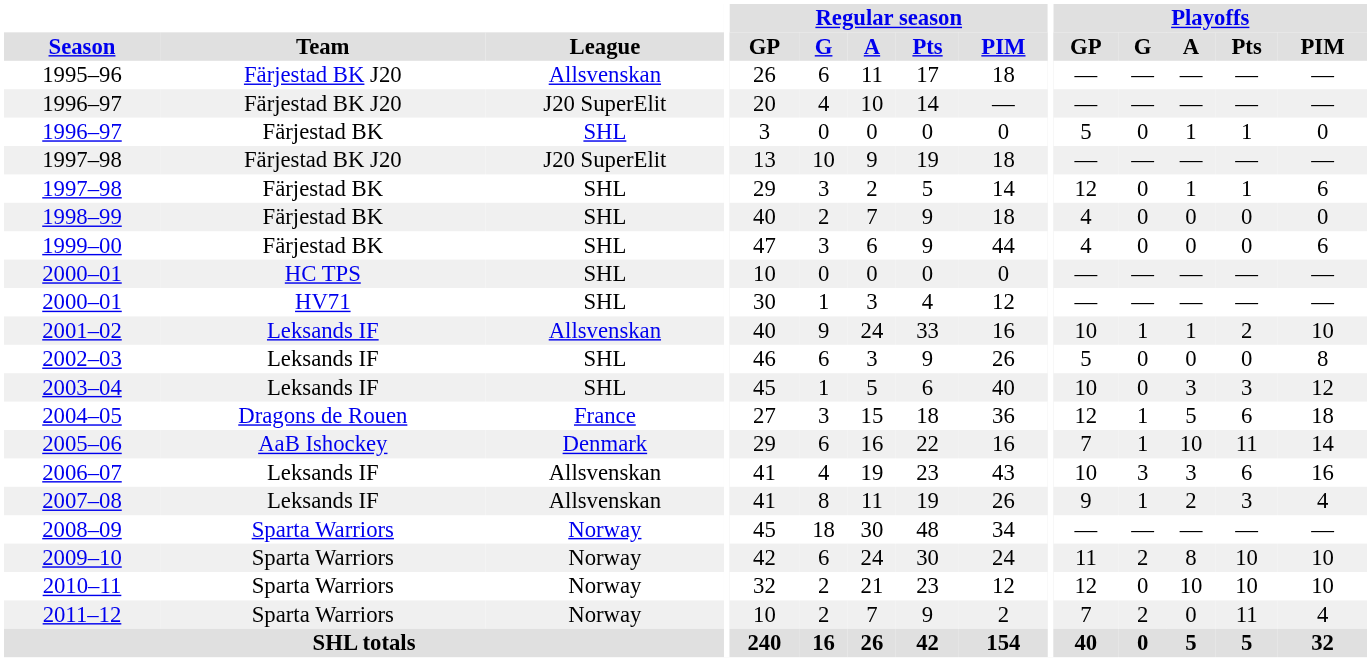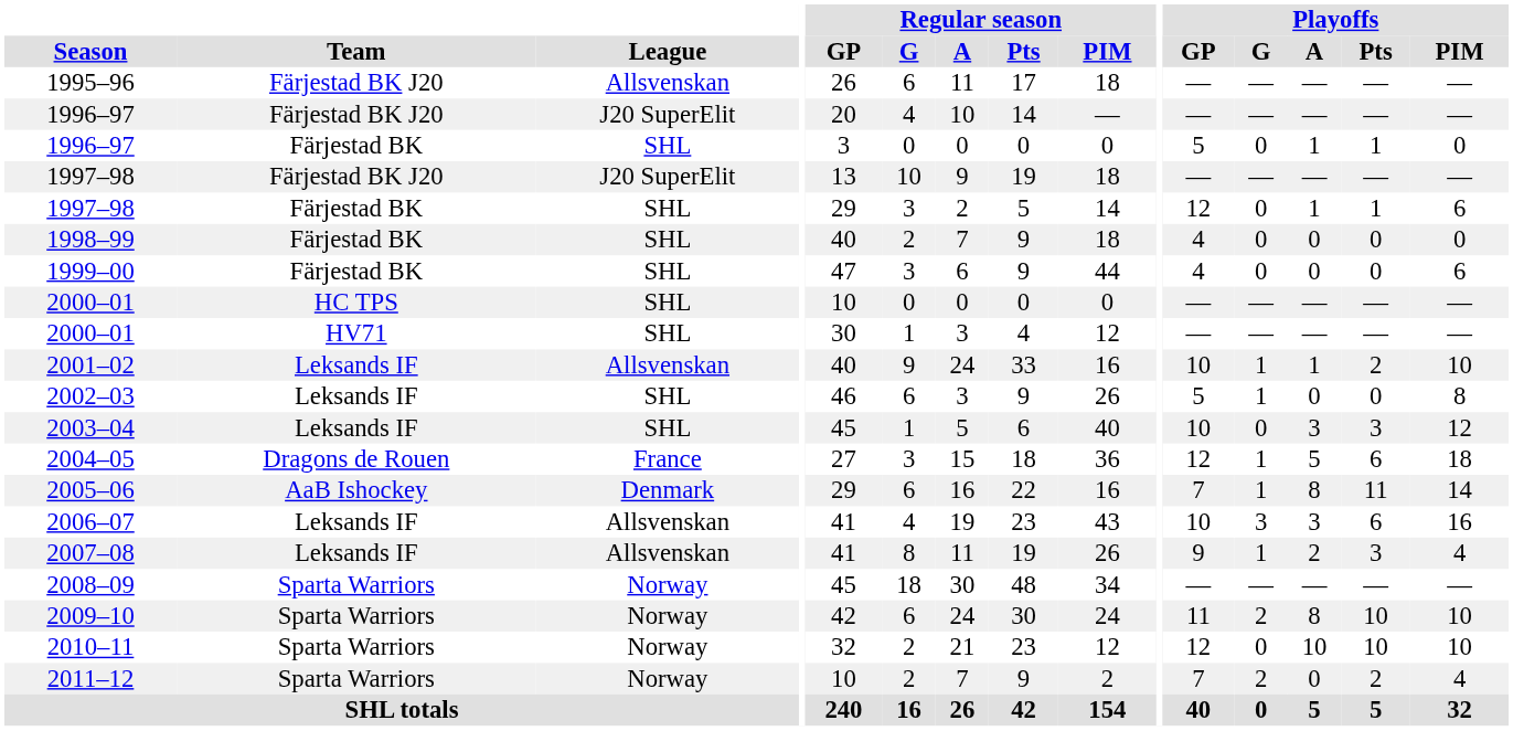 <table border="0" cellpadding="1" cellspacing="0" style="text-align:center; width:60em">
 <tr bgcolor="#e0e0e0">
 <th colspan="3" bgcolor="#ffffff"></th>
 <th rowspan="99" bgcolor="#ffffff"></th>
 <th colspan="5"><a href='#'>Regular season</a></th>
 <th rowspan="99" bgcolor="#ffffff"></th>
 <th colspan="5"><a href='#'>Playoffs</a></th>
 </tr>
 <tr bgcolor="#e0e0e0">
 <th><a href='#'>Season</a></th>
 <th>Team</th>
 <th>League</th>
 <th>GP</th>
 <th><a href='#'>G</a></th>
 <th><a href='#'>A</a></th>
 <th><a href='#'>Pts</a></th>
 <th><a href='#'>PIM</a></th>
 <th>GP</th>
 <th>G</th>
 <th>A</th>
 <th>Pts</th>
 <th>PIM</th>
 </tr>
 <tr>
 <td>1995–96</td>
 <td><a href='#'>Färjestad BK</a> J20</td>
 <td><a href='#'>Allsvenskan</a></td>
 <td>26</td>
 <td>6</td>
 <td>11</td>
 <td>17</td>
 <td>18</td>
 <td>—</td>
 <td>—</td>
 <td>—</td>
 <td>—</td>
 <td>—</td>
 </tr>
 <tr bgcolor="#f0f0f0">
 <td>1996–97</td>
 <td>Färjestad BK J20</td>
 <td>J20 SuperElit</td>
 <td>20</td>
 <td>4</td>
 <td>10</td>
 <td>14</td>
 <td>—</td>
 <td>—</td>
 <td>—</td>
 <td>—</td>
 <td>—</td>
 <td>—</td>
 </tr>
 <tr>
 <td><a href='#'>1996–97</a></td>
 <td>Färjestad BK</td>
 <td><a href='#'>SHL</a></td>
 <td>3</td>
 <td>0</td>
 <td>0</td>
 <td>0</td>
 <td>0</td>
 <td>5</td>
 <td>0</td>
 <td>1</td>
 <td>1</td>
 <td>0</td>
 </tr>
 <tr bgcolor="#f0f0f0">
 <td>1997–98</td>
 <td>Färjestad BK J20</td>
 <td>J20 SuperElit</td>
 <td>13</td>
 <td>10</td>
 <td>9</td>
 <td>19</td>
 <td>18</td>
 <td>—</td>
 <td>—</td>
 <td>—</td>
 <td>—</td>
 <td>—</td>
 </tr>
 <tr>
 <td><a href='#'>1997–98</a></td>
 <td>Färjestad BK</td>
 <td>SHL</td>
 <td>29</td>
 <td>3</td>
 <td>2</td>
 <td>5</td>
 <td>14</td>
 <td>12</td>
 <td>0</td>
 <td>1</td>
 <td>1</td>
 <td>6</td>
 </tr>
 <tr bgcolor="#f0f0f0">
 <td><a href='#'>1998–99</a></td>
 <td>Färjestad BK</td>
 <td>SHL</td>
 <td>40</td>
 <td>2</td>
 <td>7</td>
 <td>9</td>
 <td>18</td>
 <td>4</td>
 <td>0</td>
 <td>0</td>
 <td>0</td>
 <td>0</td>
 </tr>
 <tr>
 <td><a href='#'>1999–00</a></td>
 <td>Färjestad BK</td>
 <td>SHL</td>
 <td>47</td>
 <td>3</td>
 <td>6</td>
 <td>9</td>
 <td>44</td>
 <td>4</td>
 <td>0</td>
 <td>0</td>
 <td>0</td>
 <td>6</td>
 </tr>
 <tr bgcolor="#f0f0f0">
 <td><a href='#'>2000–01</a></td>
 <td><a href='#'>HC TPS</a></td>
 <td>SHL</td>
 <td>10</td>
 <td>0</td>
 <td>0</td>
 <td>0</td>
 <td>0</td>
 <td>—</td>
 <td>—</td>
 <td>—</td>
 <td>—</td>
 <td>—</td>
 </tr>
 <tr>
 <td><a href='#'>2000–01</a></td>
 <td><a href='#'>HV71</a></td>
 <td>SHL</td>
 <td>30</td>
 <td>1</td>
 <td>3</td>
 <td>4</td>
 <td>12</td>
 <td>—</td>
 <td>—</td>
 <td>—</td>
 <td>—</td>
 <td>—</td>
 </tr>
 <tr bgcolor="#f0f0f0">
 <td><a href='#'>2001–02</a></td>
 <td><a href='#'>Leksands IF</a></td>
 <td><a href='#'>Allsvenskan</a></td>
 <td>40</td>
 <td>9</td>
 <td>24</td>
 <td>33</td>
 <td>16</td>
 <td>10</td>
 <td>1</td>
 <td>1</td>
 <td>2</td>
 <td>10</td>
 </tr>
 <tr>
 <td><a href='#'>2002–03</a></td>
 <td>Leksands IF</td>
 <td>SHL</td>
 <td>46</td>
 <td>6</td>
 <td>3</td>
 <td>9</td>
 <td>26</td>
 <td>5</td>
-<td>0</td>
+<td>1</td>
 <td>0</td>
 <td>0</td>
 <td>8</td>
 </tr>
 <tr bgcolor="#f0f0f0">
 <td><a href='#'>2003–04</a></td>
 <td>Leksands IF</td>
 <td>SHL</td>
 <td>45</td>
 <td>1</td>
 <td>5</td>
 <td>6</td>
 <td>40</td>
 <td>10</td>
 <td>0</td>
 <td>3</td>
 <td>3</td>
 <td>12</td>
 </tr>
 <tr>
 <td><a href='#'>2004–05</a></td>
 <td><a href='#'>Dragons de Rouen</a></td>
 <td><a href='#'>France</a></td>
 <td>27</td>
 <td>3</td>
 <td>15</td>
 <td>18</td>
 <td>36</td>
 <td>12</td>
 <td>1</td>
 <td>5</td>
 <td>6</td>
 <td>18</td>
 </tr>
 <tr bgcolor="#f0f0f0">
 <td><a href='#'>2005–06</a></td>
 <td><a href='#'>AaB Ishockey</a></td>
 <td><a href='#'>Denmark</a></td>
 <td>29</td>
 <td>6</td>
 <td>16</td>
 <td>22</td>
 <td>16</td>
 <td>7</td>
 <td>1</td>
-<td>10</td>
+<td>8</td>
 <td>11</td>
 <td>14</td>
 </tr>
 <tr>
 <td><a href='#'>2006–07</a></td>
 <td>Leksands IF</td>
 <td>Allsvenskan</td>
 <td>41</td>
 <td>4</td>
 <td>19</td>
 <td>23</td>
 <td>43</td>
 <td>10</td>
 <td>3</td>
 <td>3</td>
 <td>6</td>
 <td>16</td>
 </tr>
 <tr bgcolor="#f0f0f0">
 <td><a href='#'>2007–08</a></td>
 <td>Leksands IF</td>
 <td>Allsvenskan</td>
 <td>41</td>
 <td>8</td>
 <td>11</td>
 <td>19</td>
 <td>26</td>
 <td>9</td>
 <td>1</td>
 <td>2</td>
 <td>3</td>
 <td>4</td>
 </tr>
 <tr>
 <td><a href='#'>2008–09</a></td>
 <td><a href='#'>Sparta Warriors</a></td>
 <td><a href='#'>Norway</a></td>
 <td>45</td>
 <td>18</td>
 <td>30</td>
 <td>48</td>
 <td>34</td>
 <td>—</td>
 <td>—</td>
 <td>—</td>
 <td>—</td>
 <td>—</td>
 </tr>
 <tr bgcolor="#f0f0f0">
 <td><a href='#'>2009–10</a></td>
 <td>Sparta Warriors</td>
 <td>Norway</td>
 <td>42</td>
 <td>6</td>
 <td>24</td>
 <td>30</td>
 <td>24</td>
 <td>11</td>
 <td>2</td>
 <td>8</td>
 <td>10</td>
 <td>10</td>
 </tr>
 <tr>
 <td><a href='#'>2010–11</a></td>
 <td>Sparta Warriors</td>
 <td>Norway</td>
 <td>32</td>
 <td>2</td>
 <td>21</td>
 <td>23</td>
 <td>12</td>
 <td>12</td>
 <td>0</td>
 <td>10</td>
 <td>10</td>
 <td>10</td>
 </tr>
 <tr bgcolor="#f0f0f0">
 <td><a href='#'>2011–12</a></td>
 <td>Sparta Warriors</td>
 <td>Norway</td>
 <td>10</td>
 <td>2</td>
 <td>7</td>
 <td>9</td>
 <td>2</td>
 <td>7</td>
 <td>2</td>
 <td>0</td>
-<td>11</td>
+<td>2</td>
 <td>4</td>
 </tr>
 <tr>
 </tr>
 <tr ALIGN="center" bgcolor="#e0e0e0">
 <th colspan="3">SHL totals</th>
 <th ALIGN="center">240</th>
 <th ALIGN="center">16</th>
 <th ALIGN="center">26</th>
 <th ALIGN="center">42</th>
 <th ALIGN="center">154</th>
 <th ALIGN="center">40</th>
 <th ALIGN="center">0</th>
 <th ALIGN="center">5</th>
 <th ALIGN="center">5</th>
 <th ALIGN="center">32</th>
 </tr>
 </table>
